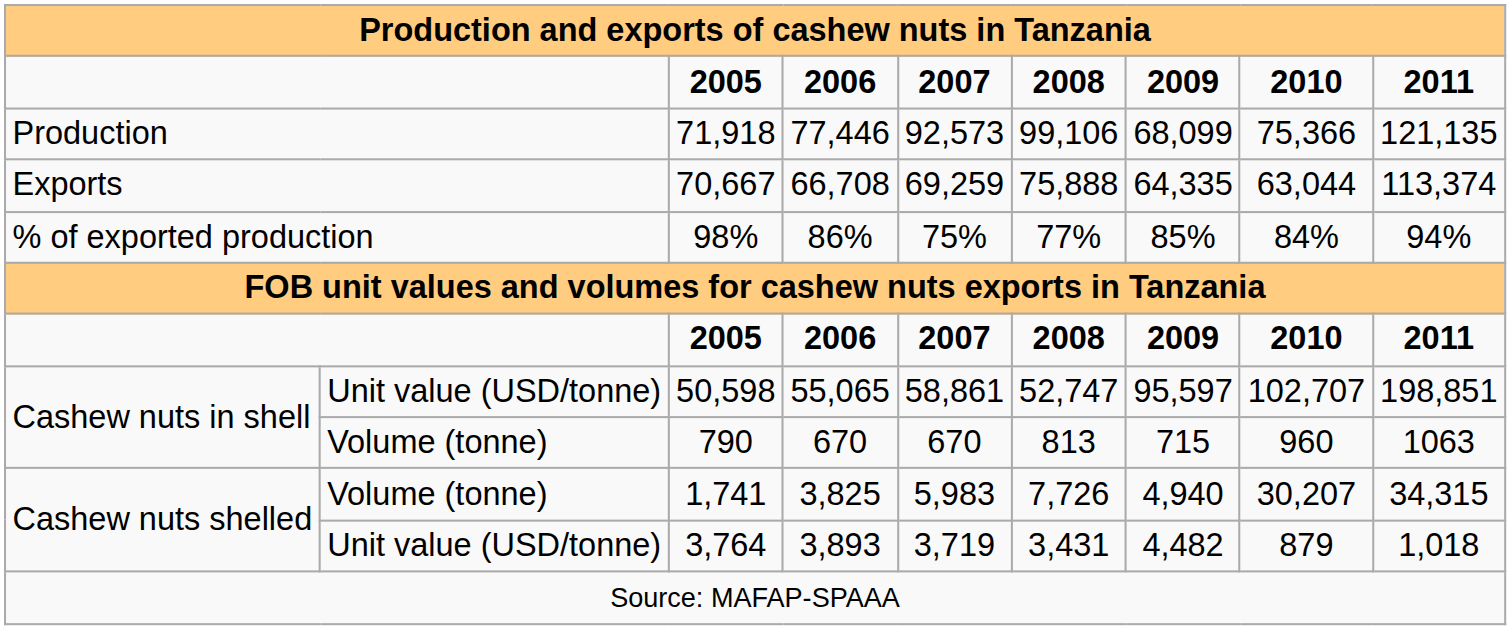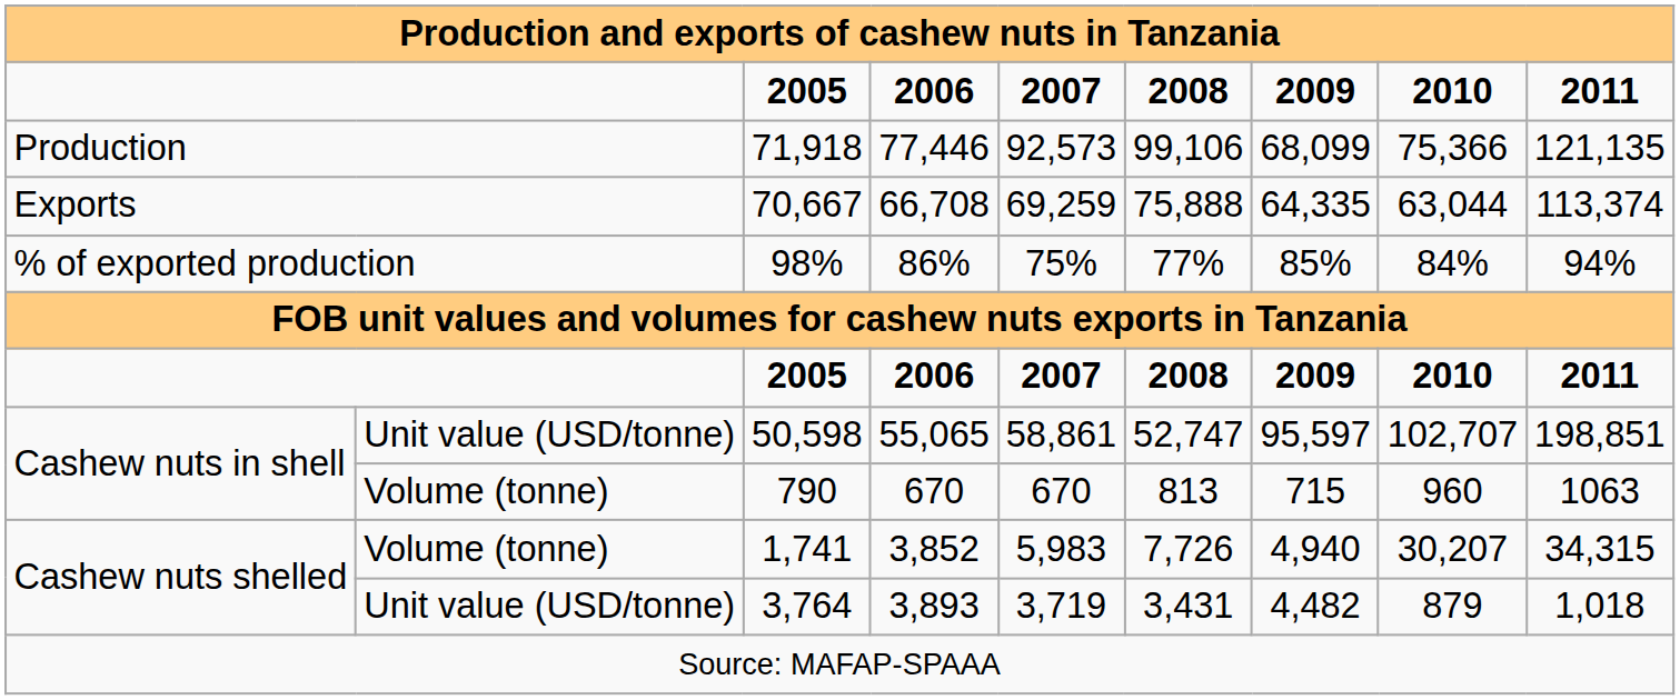 <table class="wikitable">
 <tr>
 <th colspan="9" style="background:#ffcc80;">Production and exports of cashew nuts in Tanzania</th>
 </tr>
 <tr>
 <td colspan="2"></td>
 <td align="center"><strong>2005</strong></td>
 <td align="center"><strong>2006</strong></td>
 <td align="center"><strong>2007</strong></td>
 <td align="center"><strong>2008</strong></td>
 <td align="center"><strong>2009</strong></td>
 <td align="center"><strong>2010</strong></td>
 <td align="center"><strong>2011</strong></td>
 </tr>
 <tr>
 <td colspan="2">Production</td>
 <td align="center">71,918</td>
 <td align="center">77,446</td>
 <td align="center">92,573</td>
 <td align="center">99,106</td>
 <td align="center">68,099</td>
 <td align="center">75,366</td>
 <td align="center">121,135</td>
 </tr>
 <tr>
 <td colspan="2">Exports</td>
 <td align="center">70,667</td>
 <td align="center">66,708</td>
 <td align="center">69,259</td>
 <td align="center">75,888</td>
 <td align="center">64,335</td>
 <td align="center">63,044</td>
 <td align="center">113,374</td>
 </tr>
 <tr>
 <td colspan="2">% of exported production</td>
 <td align="center">98%</td>
 <td align="center">86%</td>
 <td align="center">75%</td>
 <td align="center">77%</td>
 <td align="center">85%</td>
 <td align="center">84%</td>
 <td align="center">94%</td>
 </tr>
 <tr>
 <th colspan="9"  style="background:#ffcc80;">FOB unit values and volumes for cashew nuts exports in Tanzania</th>
 </tr>
 <tr>
 <td colspan="2"></td>
 <td align="center"><strong>2005</strong></td>
 <td align="center"><strong>2006</strong></td>
 <td align="center"><strong>2007</strong></td>
 <td align="center"><strong>2008</strong></td>
 <td align="center"><strong>2009</strong></td>
 <td align="center"><strong>2010</strong></td>
 <td align="center"><strong>2011</strong></td>
 </tr>
 <tr>
 <td rowspan="2">Cashew nuts in shell</td>
 <td>Unit value (USD/tonne)</td>
 <td align="center">50,598</td>
 <td align="center">55,065</td>
 <td align="center">58,861</td>
 <td align="center">52,747</td>
 <td align="center">95,597</td>
 <td align="center">102,707</td>
 <td align="center">198,851</td>
 </tr>
 <tr>
 <td>Volume (tonne)</td>
 <td align="center">790</td>
 <td align="center">670</td>
 <td align="center">670</td>
 <td align="center">813</td>
 <td align="center">715</td>
 <td align="center">960</td>
 <td align="center">1063</td>
 </tr>
 <tr>
 <td rowspan="2">Cashew nuts shelled</td>
 <td>Volume (tonne)</td>
 <td align="center">1,741</td>
-<td align="center">3,825</td>
+<td align="center">3,852</td>
 <td align="center">5,983</td>
 <td align="center">7,726</td>
 <td align="center">4,940</td>
 <td align="center">30,207</td>
 <td align="center">34,315</td>
 </tr>
 <tr>
 <td>Unit value (USD/tonne)</td>
 <td align="center">3,764</td>
 <td align="center">3,893</td>
 <td align="center">3,719</td>
 <td align="center">3,431</td>
 <td align="center">4,482</td>
 <td align="center">879</td>
 <td align="center">1,018</td>
 </tr>
 <tr>
 <td colspan="9" style="text-align:center;"><small>Source: MAFAP-SPAAA</small></td>
 </tr>
 </table>
